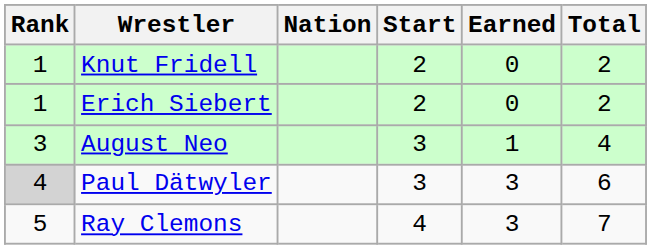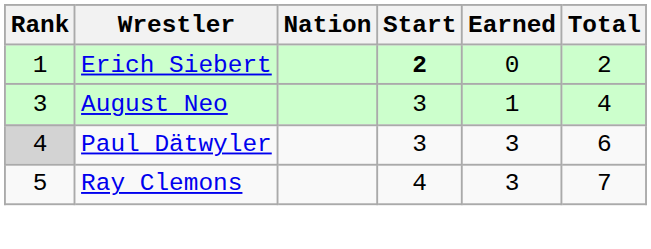 <table class="wikitable sortable" style="text-align:center;">
 <tr>
 <th>Rank</th>
 <th>Wrestler</th>
 <th>Nation</th>
 <th>Start</th>
 <th>Earned</th>
 <th>Total</th>
 </tr>
 <tr style="background:#cfc;">
 <td>1</td>
-<td align=left><a href='#'>Knut Fridell</a></td>
-<td align=left></td>
-<td>2</td>
-<td>0</td>
-<td>2</td>
-</tr>
-<tr style="background:#cfc;">
-<td>1</td>
 <td align=left><a href='#'>Erich Siebert</a></td>
 <td align=left></td>
-<td>2</td>
+<td><strong>2</strong></td>
 <td>0</td>
 <td>2</td>
 </tr>
 <tr style="background:#cfc;">
 <td>3</td>
 <td align=left><a href='#'>August Neo</a></td>
 <td align=left></td>
 <td>3</td>
 <td>1</td>
 <td>4</td>
 </tr>
 <tr>
 <td style="background: lightgrey;">4</td>
 <td align=left><a href='#'>Paul Dätwyler</a></td>
 <td align=left></td>
 <td>3</td>
 <td>3</td>
 <td>6</td>
 </tr>
 <tr>
 <td>5</td>
 <td align=left><a href='#'>Ray Clemons</a></td>
 <td align=left></td>
 <td>4</td>
 <td>3</td>
 <td>7</td>
 </tr>
 </table>
